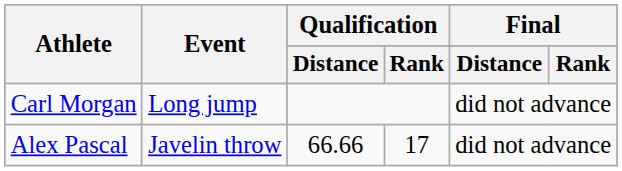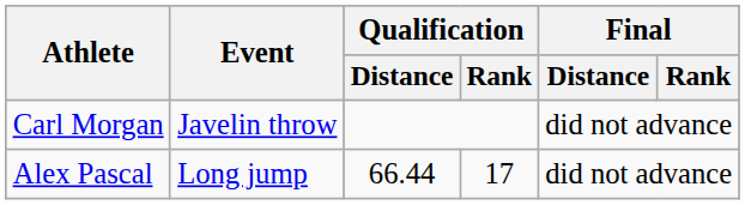 <table class="wikitable" style="font-size:90%">
 <tr>
 <th rowspan=2>Athlete</th>
 <th rowspan=2>Event</th>
 <th colspan=2>Qualification</th>
 <th colspan=2>Final</th>
 </tr>
 <tr style="font-size:95%">
 <th>Distance</th>
 <th>Rank</th>
 <th>Distance</th>
 <th>Rank</th>
 </tr>
 <tr align=center>
 <td align=left><a href='#'>Carl Morgan</a></td>
-<td align=left><a href='#'>Long jump</a></td>
+<td align=left><a href='#'>Javelin throw</a></td>
 <td colspan=2></td>
 <td colspan=2>did not advance</td>
 </tr>
 <tr align=center>
 <td align=left><a href='#'>Alex Pascal</a></td>
-<td align=left><a href='#'>Javelin throw</a></td>
-<td>66.66</td>
+<td align=left><a href='#'>Long jump</a></td>
+<td>66.44</td>
 <td>17</td>
 <td colspan=2>did not advance</td>
 </tr>
 </table>
